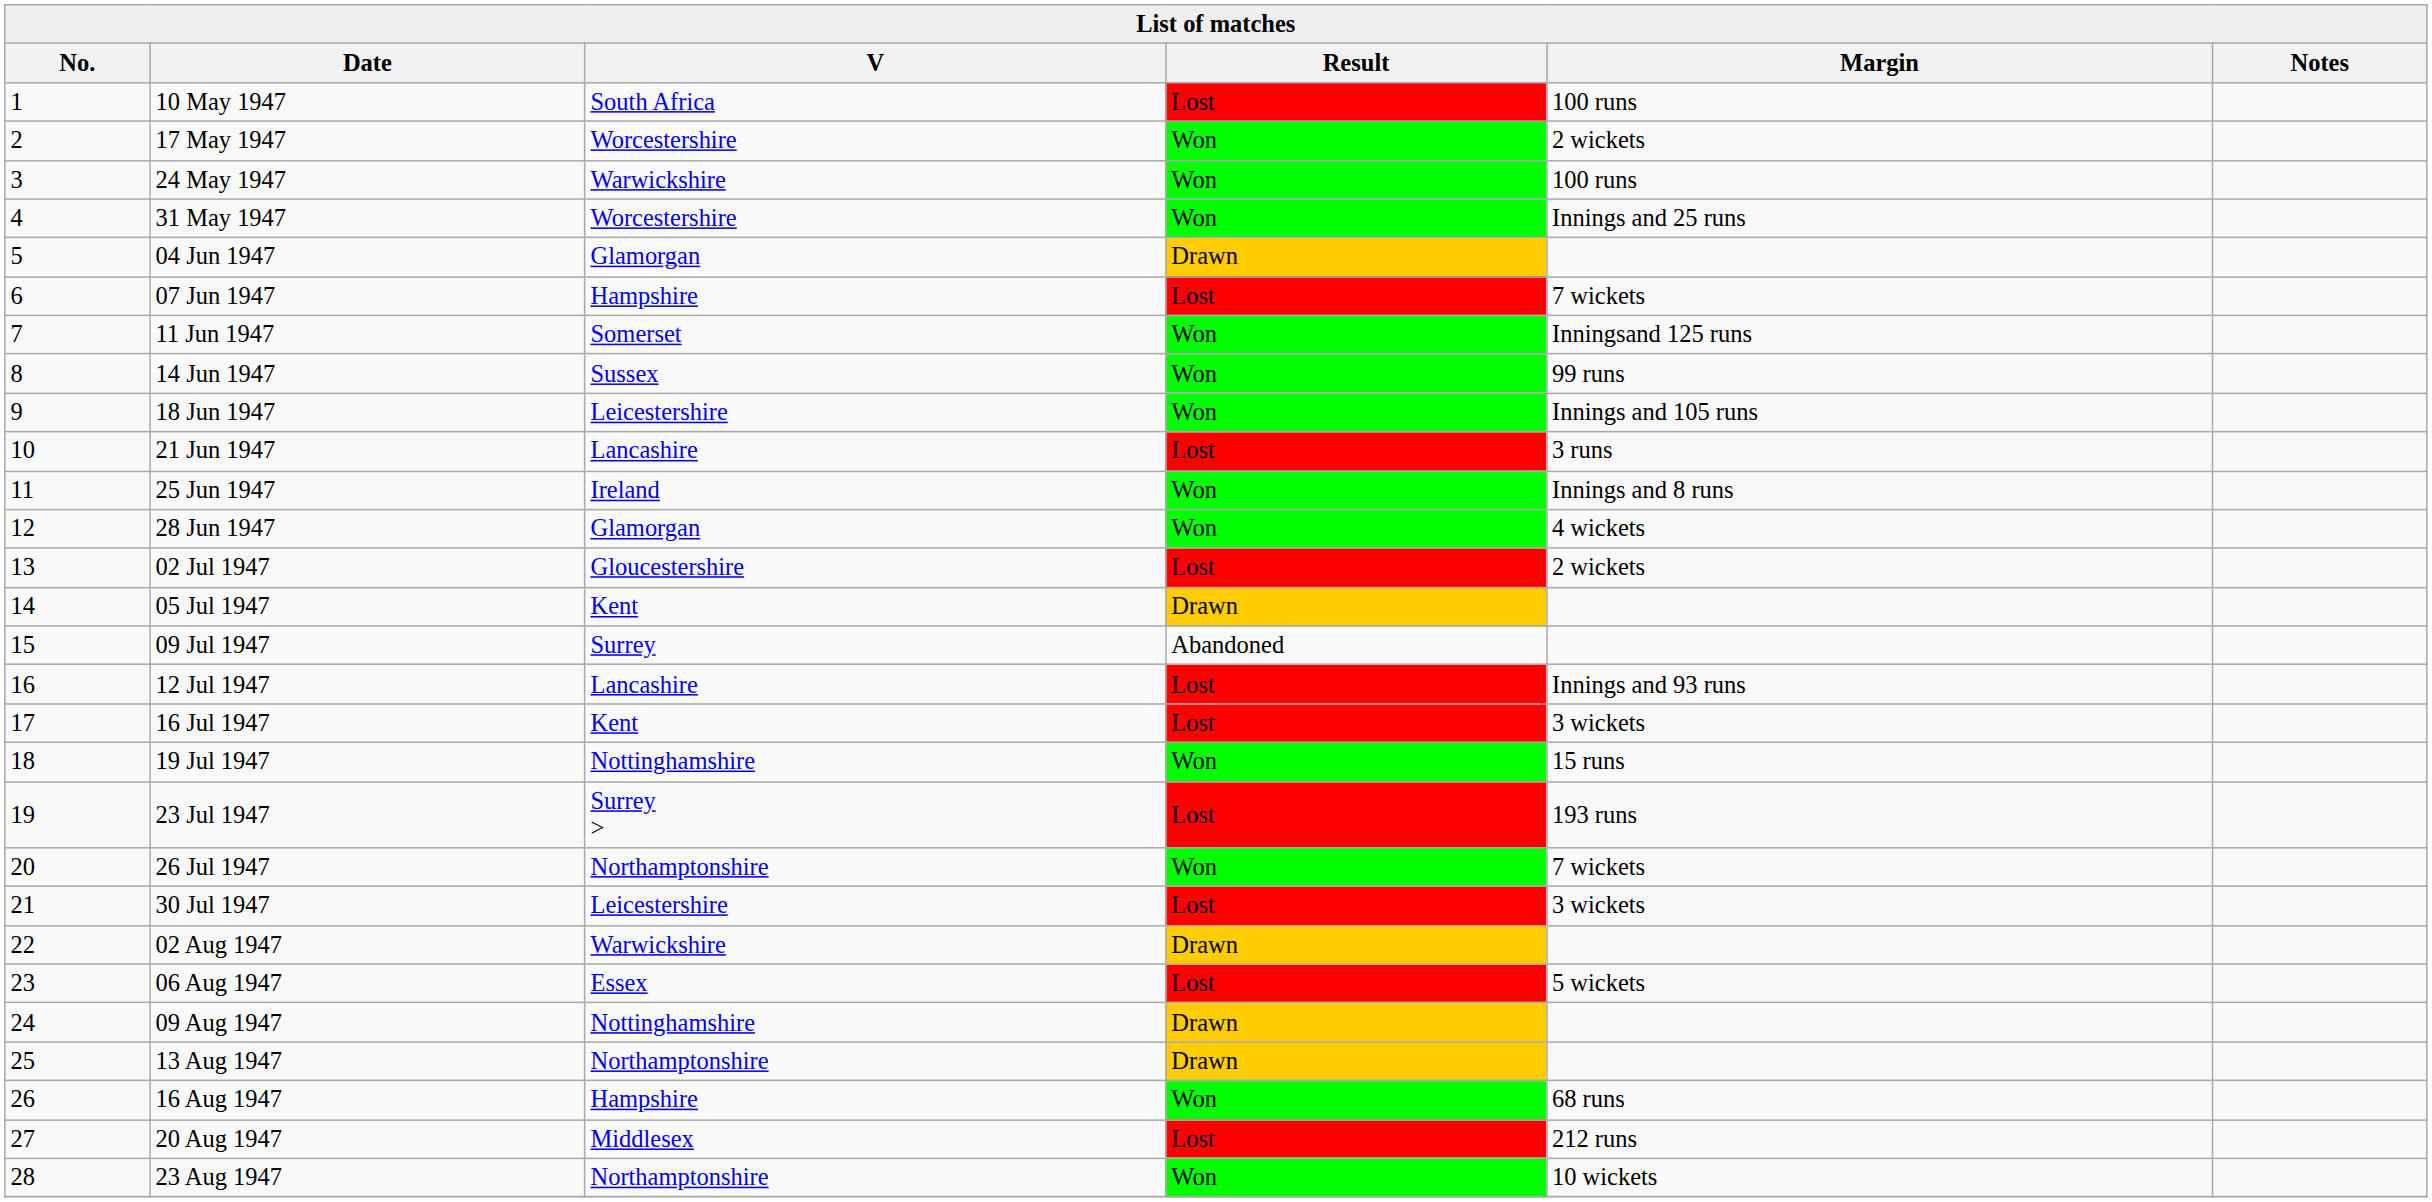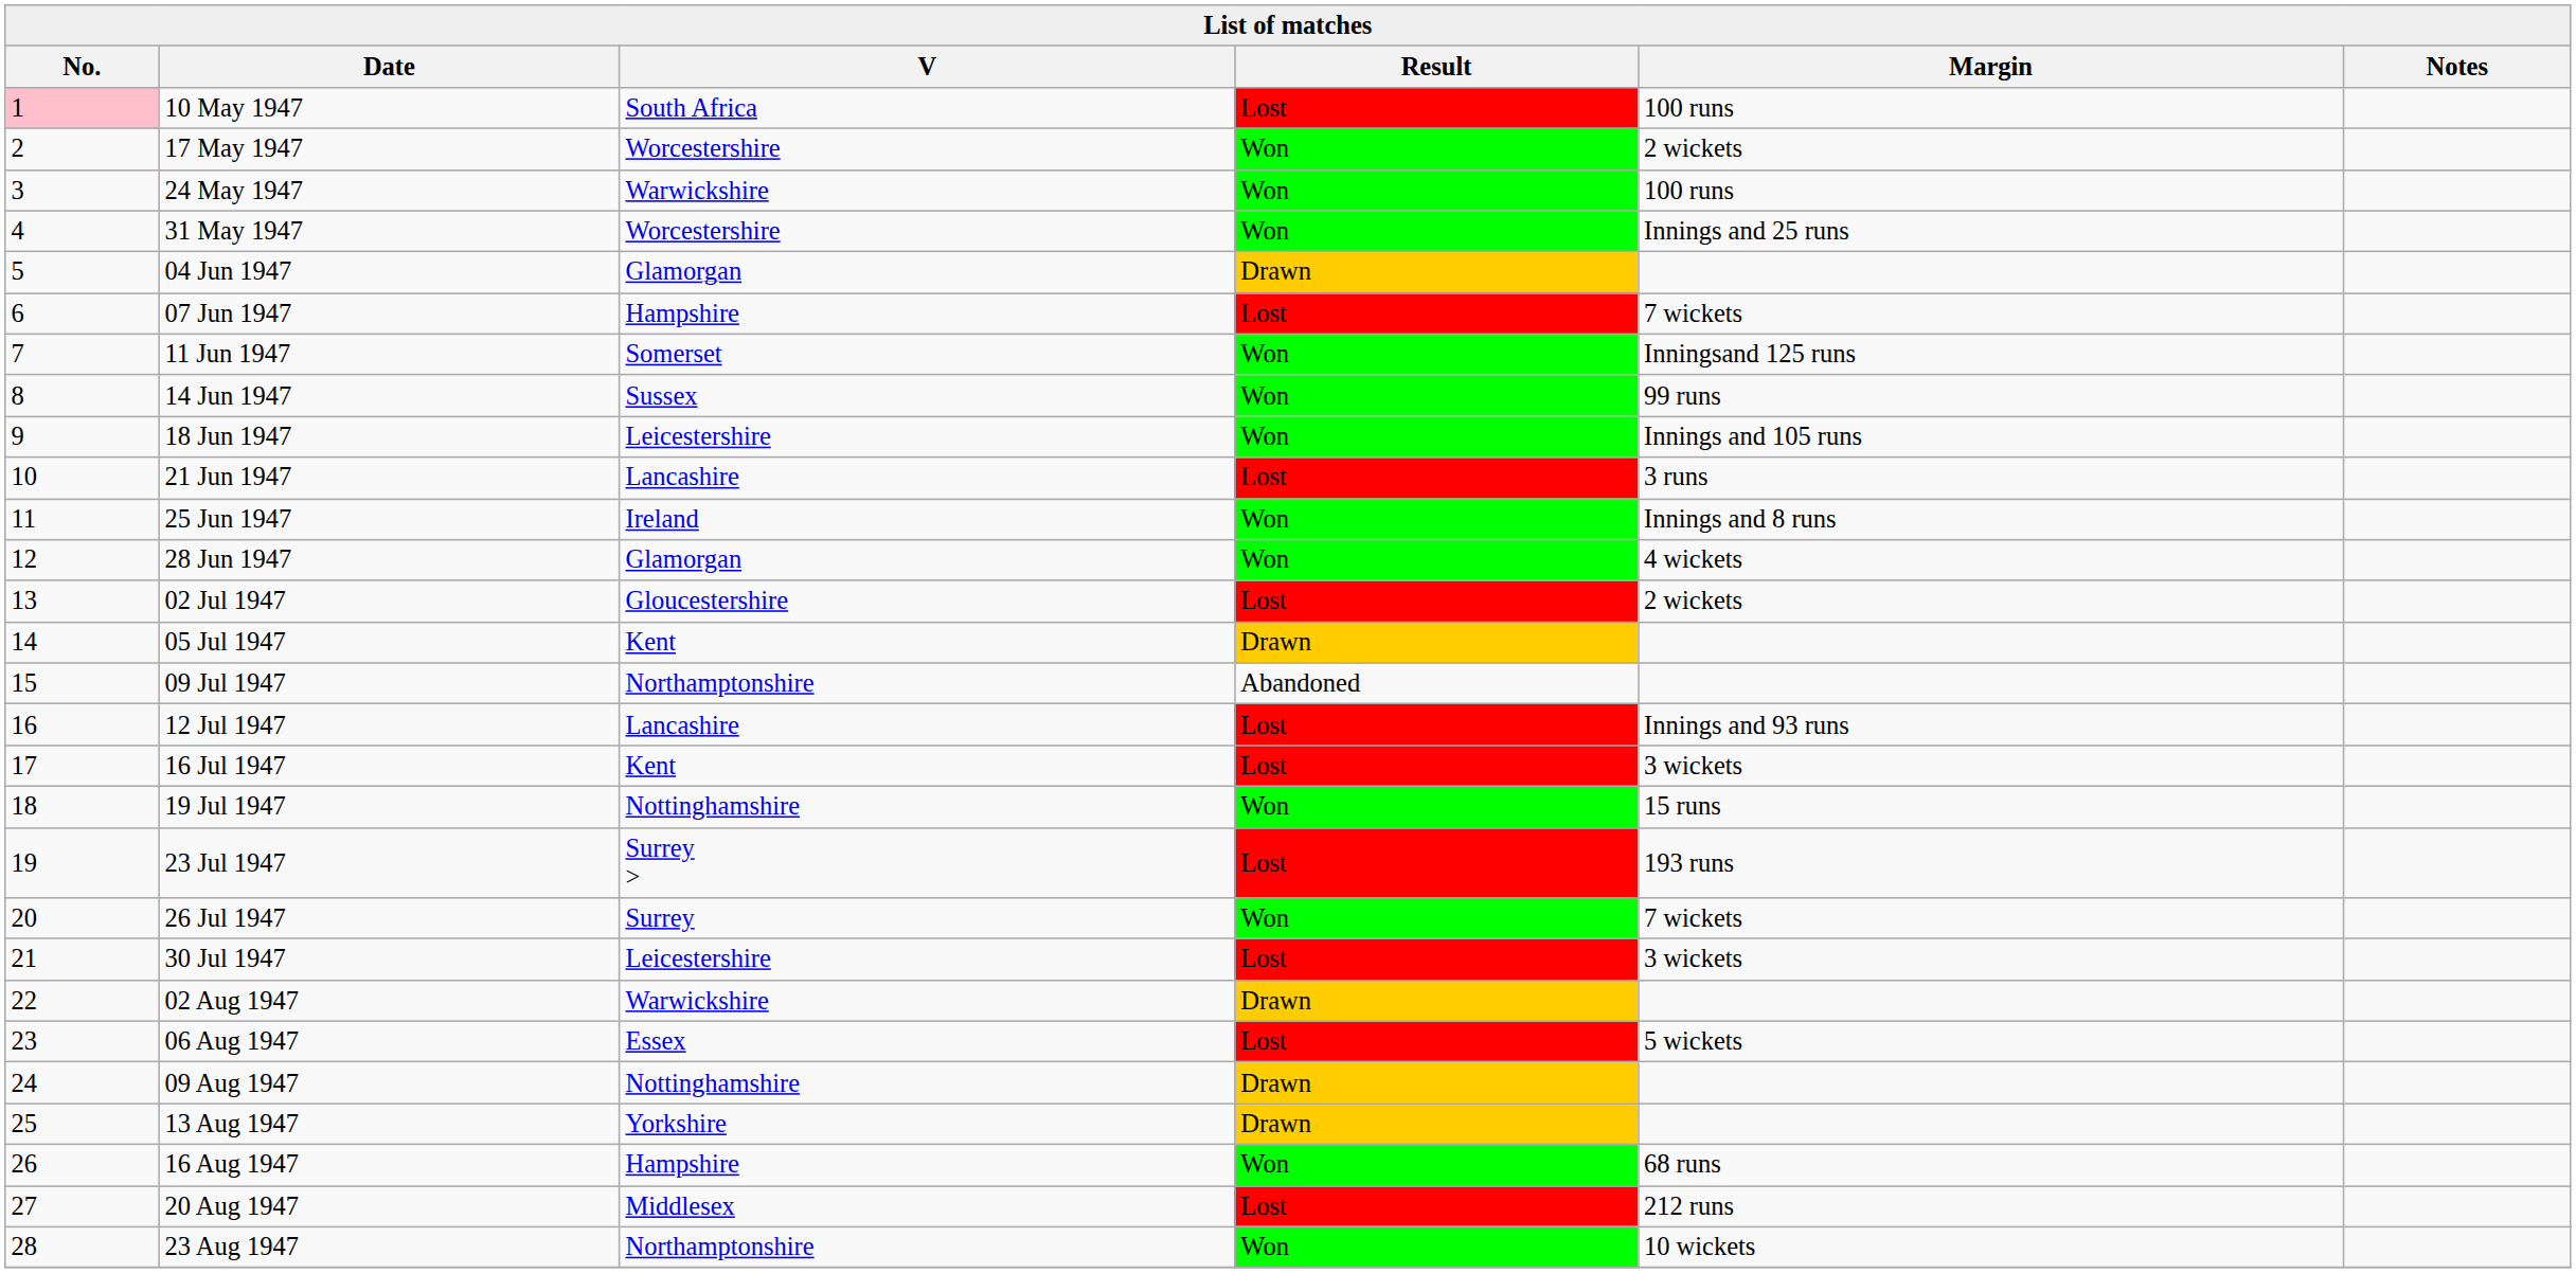 <table class="wikitable" style="width:100%;">
 <tr>
 <th style="background:#efefef;" colspan=6>List of  matches</th>
 </tr>
 <tr style="background:#efefef;">
 <th>No.</th>
 <th>Date</th>
 <th>V</th>
 <th>Result</th>
 <th>Margin</th>
 <th>Notes</th>
 </tr>
 <tr>
-<td>1</td>
+<td style="background: pink;">1</td>
 <td>10 May 1947</td>
 <td><a href='#'>South Africa</a><br> </td>
 <td style="background:#f00;">Lost</td>
 <td>100 runs</td>
 <td></td>
 </tr>
 <tr>
 <td>2</td>
 <td>17 May 1947</td>
 <td><a href='#'>Worcestershire</a><br> </td>
 <td style="background:#0f0;">Won</td>
 <td>2 wickets</td>
 <td></td>
 </tr>
 <tr>
 <td>3</td>
 <td>24 May 1947</td>
 <td><a href='#'>Warwickshire</a> <br> </td>
 <td style="background:#0f0;">Won</td>
 <td>100 runs</td>
 <td></td>
 </tr>
 <tr>
 <td>4</td>
 <td>31 May 1947</td>
 <td><a href='#'>Worcestershire</a>  <br> </td>
 <td style="background:#0f0;">Won</td>
 <td>Innings and 25 runs</td>
 <td></td>
 </tr>
 <tr>
 <td>5</td>
 <td>04 Jun 1947</td>
 <td><a href='#'>Glamorgan</a> <br> </td>
 <td style="background:#fc0;">Drawn</td>
 <td></td>
 <td></td>
 </tr>
 <tr>
 <td>6</td>
 <td>07 Jun 1947</td>
 <td><a href='#'>Hampshire</a><br></td>
 <td style="background:#f00;">Lost</td>
 <td>7 wickets</td>
 <td></td>
 </tr>
 <tr>
 <td>7</td>
 <td>11 Jun 1947</td>
 <td><a href='#'>Somerset</a><br></td>
 <td style="background:#0f0;">Won</td>
 <td>Inningsand 125 runs</td>
 <td></td>
 </tr>
 <tr>
 <td>8</td>
 <td>14 Jun 1947</td>
 <td><a href='#'>Sussex</a>  <br></td>
 <td style="background:#0f0;">Won</td>
 <td>99 runs</td>
 <td></td>
 </tr>
 <tr>
 <td>9</td>
 <td>18 Jun 1947</td>
 <td><a href='#'>Leicestershire</a><br> </td>
 <td style="background:#0f0;">Won</td>
 <td>Innings and 105 runs</td>
 <td></td>
 </tr>
 <tr>
 <td>10</td>
 <td>21 Jun 1947</td>
 <td><a href='#'>Lancashire</a> <br> </td>
 <td style="background:#f00;">Lost</td>
 <td>3 runs</td>
 <td></td>
 </tr>
 <tr>
 <td>11</td>
 <td>25 Jun 1947</td>
 <td><a href='#'>Ireland</a> <br></td>
 <td style="background:#0f0;">Won</td>
 <td>Innings and 8 runs</td>
 <td></td>
 </tr>
 <tr>
 <td>12</td>
 <td>28 Jun 1947</td>
 <td><a href='#'>Glamorgan</a> <br> </td>
 <td style="background:#0f0;">Won</td>
 <td>4 wickets</td>
 <td></td>
 </tr>
 <tr>
 <td>13</td>
 <td>02 Jul 1947</td>
 <td><a href='#'>Gloucestershire</a> <br></td>
 <td style="background:#f00;">Lost</td>
 <td>2 wickets</td>
 <td></td>
 </tr>
 <tr>
 <td>14</td>
 <td>05 Jul 1947</td>
 <td><a href='#'>Kent</a> <br> </td>
 <td style="background:#fc0;">Drawn</td>
 <td></td>
 <td></td>
 </tr>
 <tr>
 <td>15</td>
 <td>09 Jul 1947</td>
-<td><a href='#'>Surrey</a><br> </td>
+<td><a href='#'>Northamptonshire</a> <br> </td>
 <td>Abandoned</td>
 <td></td>
 <td></td>
 </tr>
 <tr>
 <td>16</td>
 <td>12 Jul 1947</td>
 <td><a href='#'>Lancashire</a> <br> </td>
 <td style="background:#f00;">Lost</td>
 <td>Innings and 93 runs</td>
 <td></td>
 </tr>
 <tr>
 <td>17</td>
 <td>16 Jul 1947</td>
 <td><a href='#'>Kent</a> <br> </td>
 <td style="background:#f00;">Lost</td>
 <td>3 wickets</td>
 <td></td>
 </tr>
 <tr>
 <td>18</td>
 <td>19 Jul 1947</td>
 <td><a href='#'>Nottinghamshire</a><br> </td>
 <td style="background:#0f0;">Won</td>
 <td>15 runs</td>
 <td></td>
 </tr>
 <tr>
 <td>19</td>
 <td>23 Jul 1947</td>
 <td><a href='#'>Surrey</a> <br>  ></td>
 <td style="background:#f00;">Lost</td>
 <td>193 runs</td>
 <td></td>
 </tr>
 <tr>
 <td>20</td>
 <td>26 Jul 1947</td>
-<td><a href='#'>Northamptonshire</a> <br> </td>
+<td><a href='#'>Surrey</a><br> </td>
 <td style="background:#0f0;">Won</td>
 <td>7 wickets</td>
 <td></td>
 </tr>
 <tr>
 <td>21</td>
 <td>30 Jul 1947</td>
 <td><a href='#'>Leicestershire</a><br></td>
 <td style="background:#f00;">Lost</td>
 <td>3 wickets</td>
 <td></td>
 </tr>
 <tr>
 <td>22</td>
 <td>02 Aug 1947</td>
 <td><a href='#'>Warwickshire</a> <br></td>
 <td style="background:#fc0;">Drawn</td>
 <td></td>
 <td></td>
 </tr>
 <tr>
 <td>23</td>
 <td>06 Aug 1947</td>
 <td><a href='#'>Essex</a>  <br></td>
 <td style="background:#f00;">Lost</td>
 <td>5 wickets</td>
 <td></td>
 </tr>
 <tr>
 <td>24</td>
 <td>09 Aug 1947</td>
 <td><a href='#'>Nottinghamshire</a> <br> </td>
 <td style="background:#fc0;">Drawn</td>
 <td></td>
 <td></td>
 </tr>
 <tr>
 <td>25</td>
 <td>13 Aug 1947</td>
-<td><a href='#'>Northamptonshire</a> <br> </td>
+<td><a href='#'>Yorkshire</a> <br> </td>
 <td style="background:#fc0;">Drawn</td>
 <td></td>
 <td></td>
 </tr>
 <tr>
 <td>26</td>
 <td>16 Aug 1947</td>
 <td><a href='#'>Hampshire</a><br> </td>
 <td style="background:#0f0;">Won</td>
 <td>68 runs</td>
 <td></td>
 </tr>
 <tr>
 <td>27</td>
 <td>20 Aug 1947</td>
 <td><a href='#'>Middlesex</a> <br> </td>
 <td style="background:#f00;">Lost</td>
 <td>212 runs</td>
 <td></td>
 </tr>
 <tr>
 <td>28</td>
 <td>23 Aug 1947</td>
 <td><a href='#'>Northamptonshire</a> <br> </td>
 <td style="background:#0f0;">Won</td>
 <td>10 wickets</td>
 <td></td>
 </tr>
 <tr>
 </tr>
 </table>
